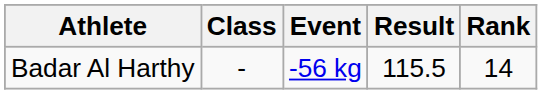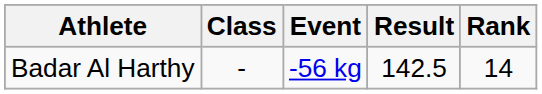 <table class="wikitable" style="font-size:90%">
 <tr>
 <th>Athlete</th>
 <th>Class</th>
 <th>Event</th>
 <th>Result</th>
 <th>Rank</th>
 </tr>
 <tr>
 <td rowspan="2">Badar Al Harthy</td>
 <td rowspan="2" align=center>-</td>
 <td><a href='#'>-56 kg</a></td>
-<td align="center">115.5</td>
+<td align="center">142.5</td>
 <td align="center">14</td>
 </tr>
 </table>
